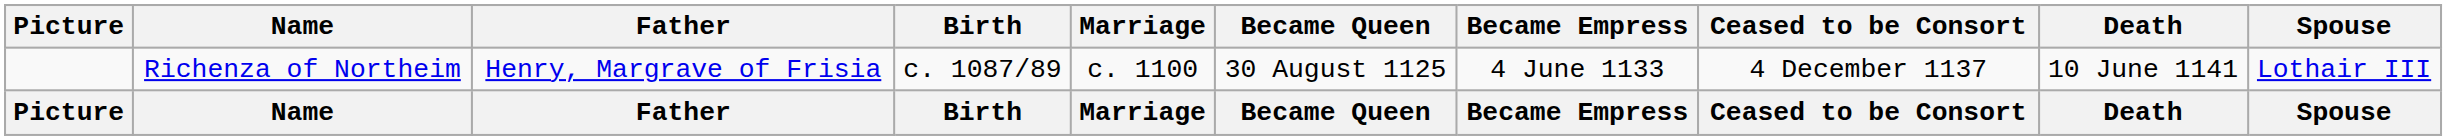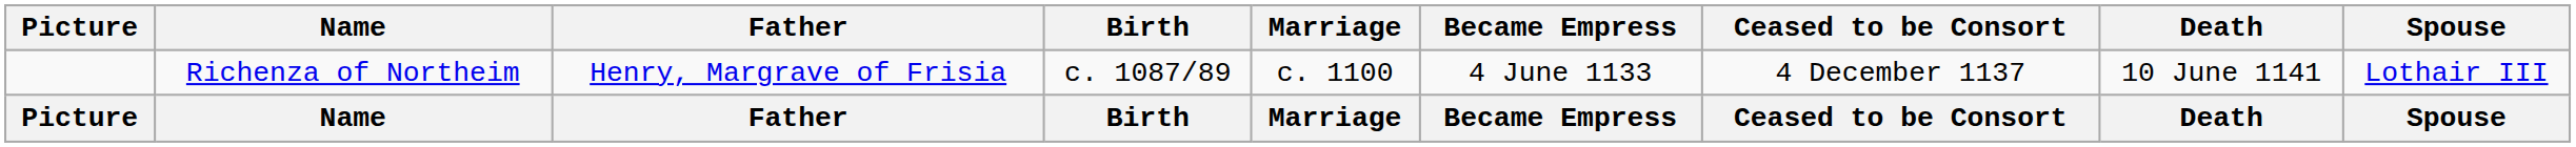 <table width=95% class="wikitable">
 <tr>
 <th>Picture</th>
 <th>Name</th>
 <th>Father</th>
 <th>Birth</th>
 <th>Marriage</th>
-<th>Became Queen</th>
 <th>Became Empress</th>
 <th>Ceased to be Consort</th>
 <th>Death</th>
 <th>Spouse</th>
 </tr>
 <tr>
 <td align=center></td>
 <td align=center><a href='#'>Richenza of Northeim</a></td>
 <td align="center"><a href='#'>Henry, Margrave of Frisia</a></td>
 <td align="center">c. 1087/89</td>
 <td align="center">c. 1100</td>
-<td align="center">30 August 1125</td>
 <td align="center">4 June 1133</td>
 <td align="center">4 December 1137</td>
 <td align="center">10 June 1141</td>
 <td align="center"><a href='#'>Lothair III</a></td>
 </tr>
 <tr>
 <th>Picture</th>
 <th>Name</th>
 <th>Father</th>
 <th>Birth</th>
 <th>Marriage</th>
-<th>Became Queen</th>
 <th>Became Empress</th>
 <th>Ceased to be Consort</th>
 <th>Death</th>
 <th>Spouse</th>
 </tr>
 </table>
